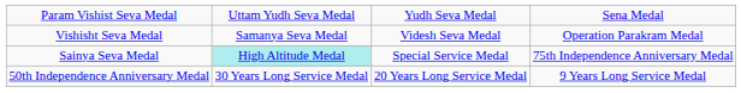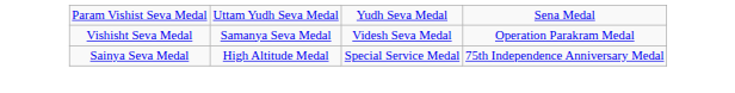 <table class="wikitable" style="margin:1em auto; text-align:center;">
 <tr>
 <td><a href='#'>Param Vishist Seva Medal</a></td>
 <td><a href='#'>Uttam Yudh Seva Medal</a></td>
 <td><a href='#'>Yudh Seva Medal</a></td>
 <td><a href='#'>Sena Medal</a></td>
 </tr>
 <tr>
 <td><a href='#'>Vishisht Seva Medal</a></td>
 <td><a href='#'>Samanya Seva Medal</a></td>
 <td><a href='#'>Videsh Seva Medal</a></td>
 <td><a href='#'>Operation Parakram Medal</a></td>
 </tr>
 <tr>
 <td><a href='#'>Sainya Seva Medal</a></td>
-<td style="background: paleturquoise;"><a href='#'>High Altitude Medal</a></td>
+<td><a href='#'>High Altitude Medal</a></td>
 <td><a href='#'>Special Service Medal</a></td>
 <td><a href='#'>75th Independence  Anniversary Medal</a></td>
 </tr>
-<tr>
-<td><a href='#'>50th Independence Anniversary Medal</a></td>
-<td><a href='#'>30 Years Long Service Medal</a></td>
-<td><a href='#'>20 Years Long Service Medal</a></td>
-<td><a href='#'>9 Years Long Service Medal</a></td>
-</tr>
 </table>
